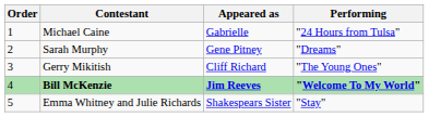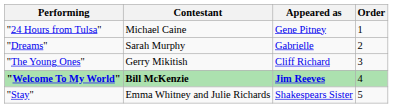 <table class="wikitable">
 <tr>
-<th>Order</th>
+<th>Performing</th>
 <th>Contestant</th>
 <th>Appeared as</th>
-<th>Performing</th>
+<th>Order</th>
 </tr>
 <tr>
+<td>"<a href='#'>24 Hours from Tulsa</a>"</td>
+<td>Michael Caine</td>
+<td><a href='#'>Gene Pitney</a></td>
 <td>1</td>
-<td>Michael Caine</td>
-<td><a href='#'>Gabrielle</a></td>
-<td>"<a href='#'>24 Hours from Tulsa</a>"</td>
 </tr>
 <tr>
+<td>"<a href='#'>Dreams</a>"</td>
+<td>Sarah Murphy</td>
+<td><a href='#'>Gabrielle</a></td>
 <td>2</td>
-<td>Sarah Murphy</td>
-<td><a href='#'>Gene Pitney</a></td>
-<td>"<a href='#'>Dreams</a>"</td>
 </tr>
 <tr>
-<td>3</td>
+<td>"<a href='#'>The Young Ones</a>"</td>
 <td>Gerry Mikitish</td>
 <td><a href='#'>Cliff Richard</a></td>
-<td>"<a href='#'>The Young Ones</a>"</td>
+<td>3</td>
 </tr>
 <tr style="background:#ACE1AF;">
-<td>4</td>
+<td><strong>"<a href='#'>Welcome To My World</a>"</strong></td>
 <td><strong>Bill McKenzie</strong></td>
 <td><strong><a href='#'>Jim Reeves</a></strong></td>
-<td><strong>"<a href='#'>Welcome To My World</a>"</strong></td>
+<td>4</td>
 </tr>
 <tr>
-<td>5</td>
+<td>"<a href='#'>Stay</a>"</td>
 <td>Emma Whitney and Julie Richards</td>
 <td><a href='#'>Shakespears Sister</a></td>
-<td>"<a href='#'>Stay</a>"</td>
+<td>5</td>
 </tr>
 </table>
